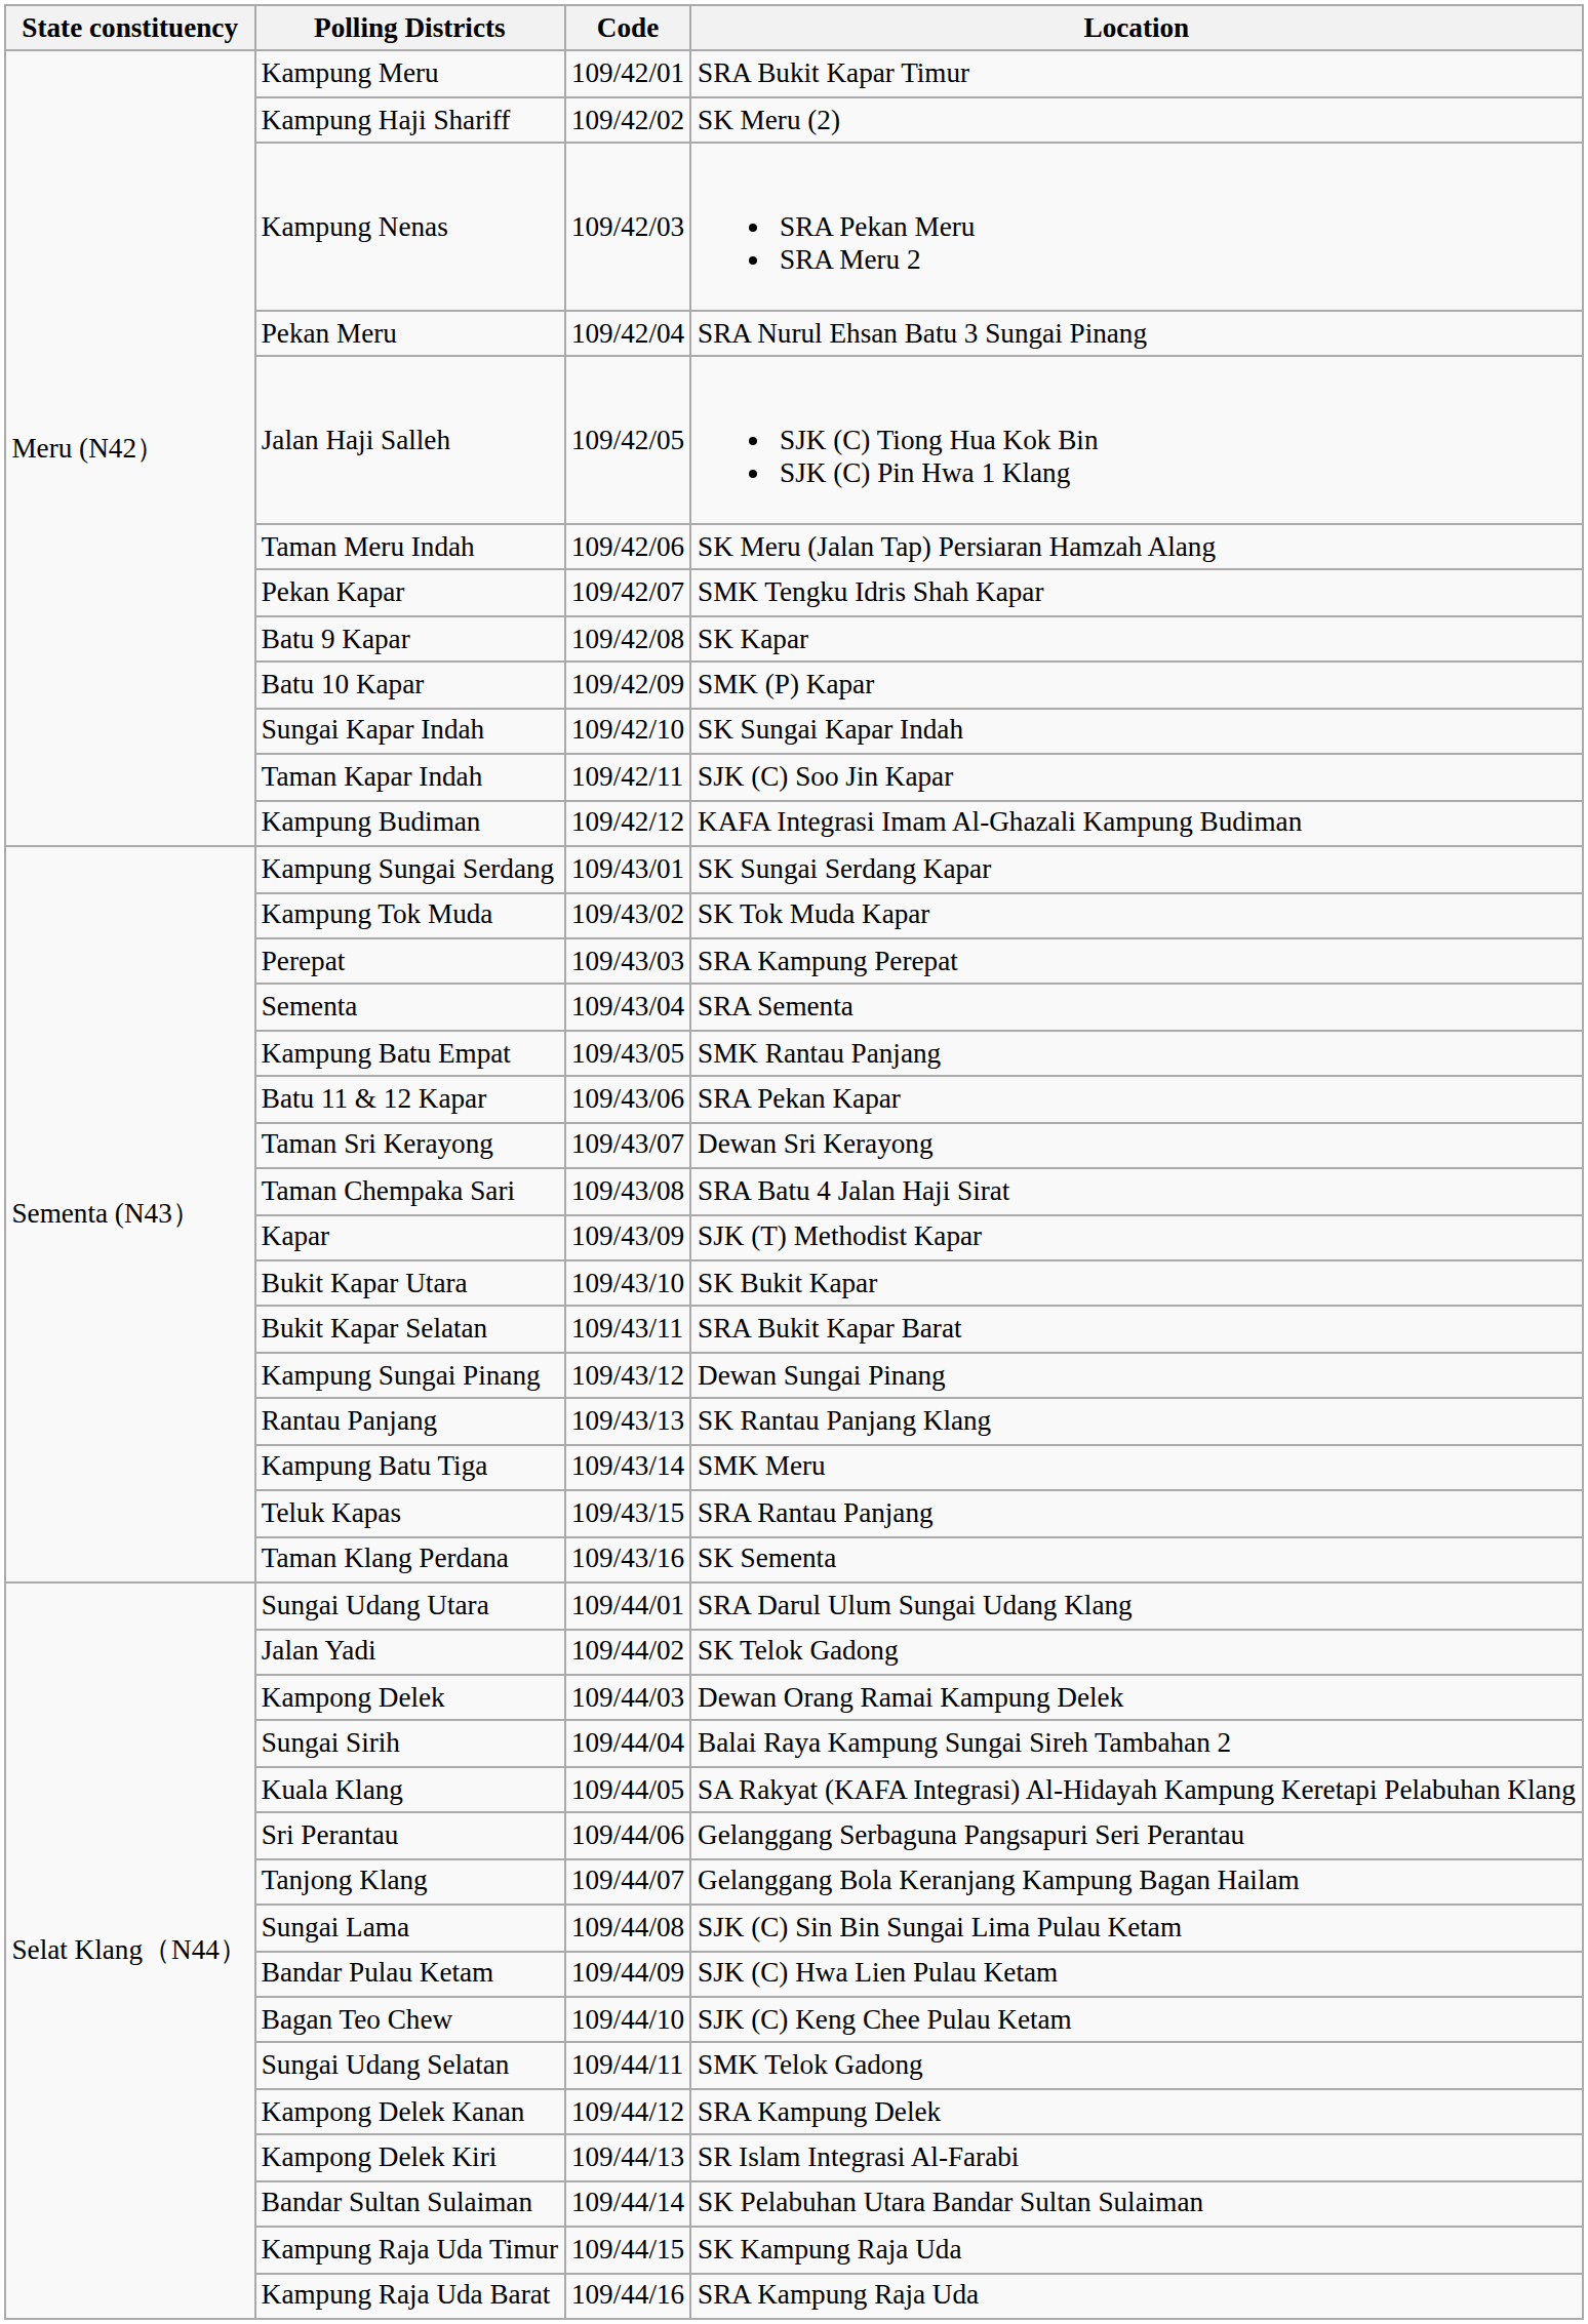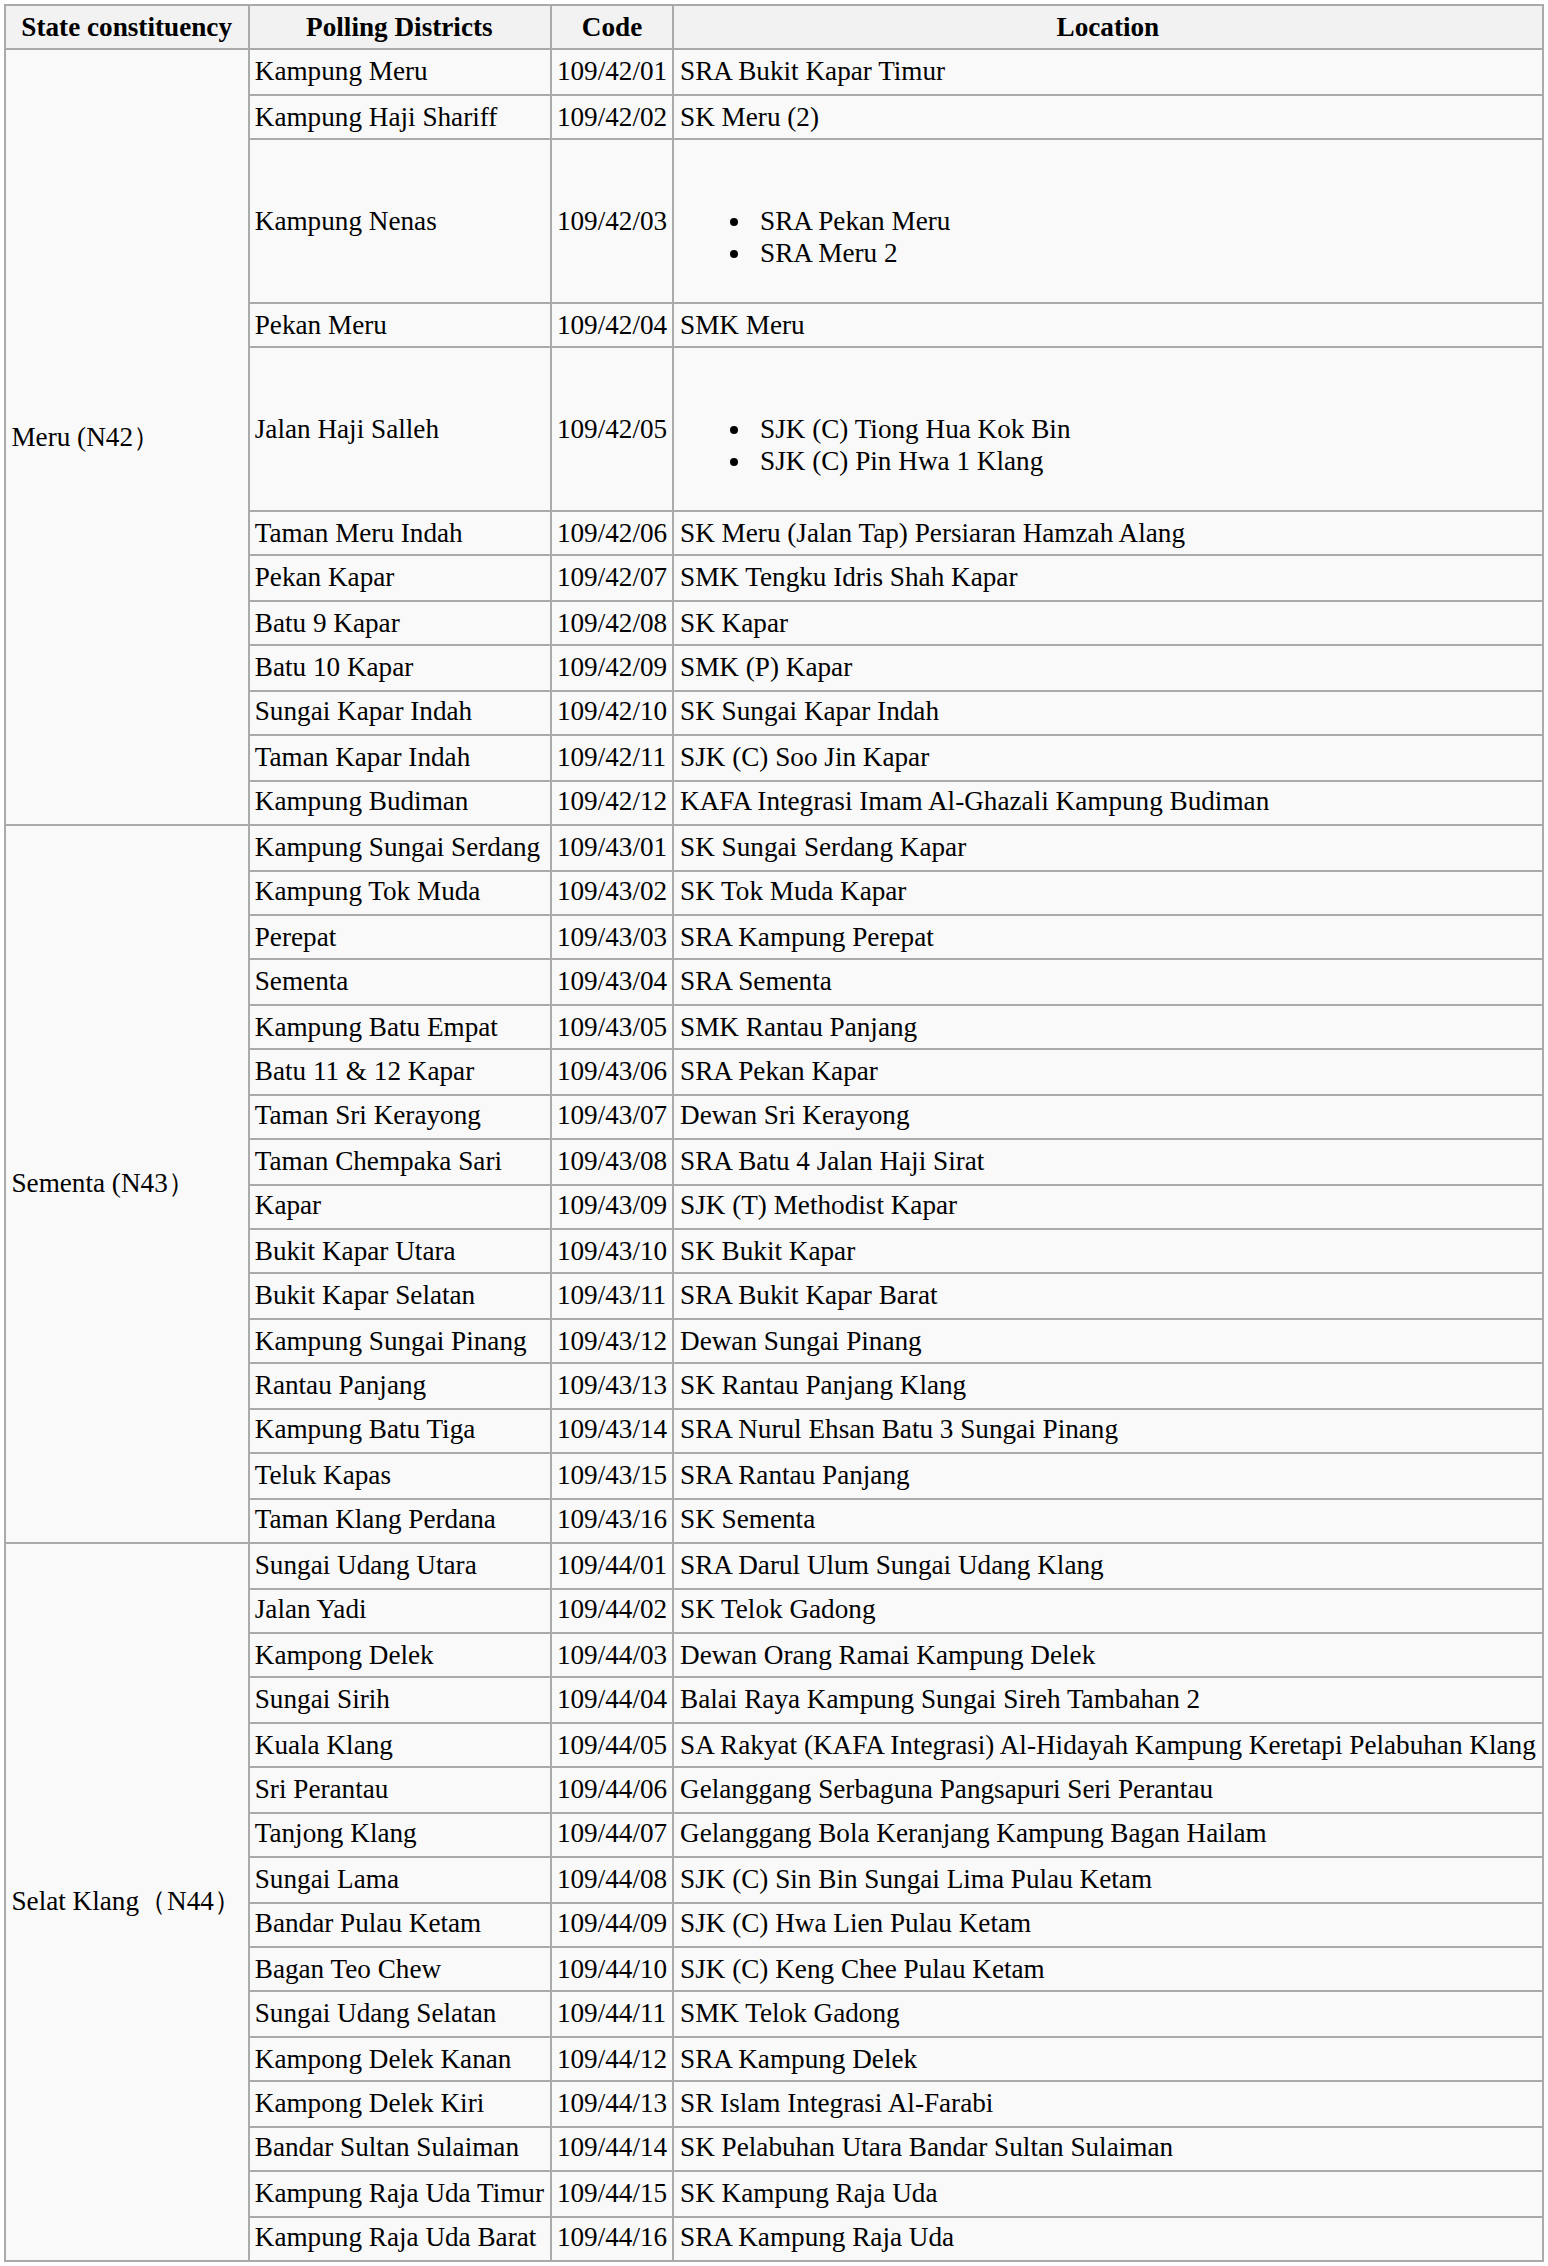 <table class="wikitable sortable mw-collapsible" style="white-space:nowrap;font-size:85%">
 <tr>
 <th>State constituency</th>
 <th>Polling Districts</th>
 <th>Code</th>
 <th>Location</th>
 </tr>
 <tr>
 <td rowspan="12">Meru (N42）</td>
 <td>Kampung Meru</td>
 <td>109/42/01</td>
 <td>SRA Bukit Kapar Timur</td>
 </tr>
 <tr>
 <td>Kampung Haji Shariff</td>
 <td>109/42/02</td>
 <td>SK Meru (2)</td>
 </tr>
 <tr>
 <td>Kampung Nenas</td>
 <td>109/42/03</td>
 <td><br><ul><li>SRA Pekan Meru</li><li>SRA Meru 2</li></ul></td>
 </tr>
 <tr>
 <td>Pekan Meru</td>
 <td>109/42/04</td>
-<td>SRA Nurul Ehsan Batu 3 Sungai Pinang</td>
+<td>SMK Meru</td>
 </tr>
 <tr>
 <td>Jalan Haji Salleh</td>
 <td>109/42/05</td>
 <td><br><ul><li>SJK (C) Tiong Hua Kok Bin</li><li>SJK (C) Pin Hwa 1 Klang</li></ul></td>
 </tr>
 <tr>
 <td>Taman Meru Indah</td>
 <td>109/42/06</td>
 <td>SK Meru (Jalan Tap) Persiaran Hamzah Alang</td>
 </tr>
 <tr>
 <td>Pekan Kapar</td>
 <td>109/42/07</td>
 <td>SMK Tengku Idris Shah Kapar</td>
 </tr>
 <tr>
 <td>Batu 9 Kapar</td>
 <td>109/42/08</td>
 <td>SK Kapar</td>
 </tr>
 <tr>
 <td>Batu 10 Kapar</td>
 <td>109/42/09</td>
 <td>SMK (P) Kapar</td>
 </tr>
 <tr>
 <td>Sungai Kapar Indah</td>
 <td>109/42/10</td>
 <td>SK Sungai Kapar Indah</td>
 </tr>
 <tr>
 <td>Taman Kapar Indah</td>
 <td>109/42/11</td>
 <td>SJK (C) Soo Jin Kapar</td>
 </tr>
 <tr>
 <td>Kampung Budiman</td>
 <td>109/42/12</td>
 <td>KAFA Integrasi Imam Al-Ghazali Kampung Budiman</td>
 </tr>
 <tr>
 <td rowspan="16">Sementa (N43）</td>
 <td>Kampung Sungai Serdang</td>
 <td>109/43/01</td>
 <td>SK Sungai Serdang Kapar</td>
 </tr>
 <tr>
 <td>Kampung Tok Muda</td>
 <td>109/43/02</td>
 <td>SK Tok Muda Kapar</td>
 </tr>
 <tr>
 <td>Perepat</td>
 <td>109/43/03</td>
 <td>SRA Kampung Perepat</td>
 </tr>
 <tr>
 <td>Sementa</td>
 <td>109/43/04</td>
 <td>SRA Sementa</td>
 </tr>
 <tr>
 <td>Kampung Batu Empat</td>
 <td>109/43/05</td>
 <td>SMK Rantau Panjang</td>
 </tr>
 <tr>
 <td>Batu 11 & 12 Kapar</td>
 <td>109/43/06</td>
 <td>SRA Pekan Kapar</td>
 </tr>
 <tr>
 <td>Taman Sri Kerayong</td>
 <td>109/43/07</td>
 <td>Dewan Sri Kerayong</td>
 </tr>
 <tr>
 <td>Taman Chempaka Sari</td>
 <td>109/43/08</td>
 <td>SRA Batu 4 Jalan Haji Sirat</td>
 </tr>
 <tr>
 <td>Kapar</td>
 <td>109/43/09</td>
 <td>SJK (T) Methodist Kapar</td>
 </tr>
 <tr>
 <td>Bukit Kapar Utara</td>
 <td>109/43/10</td>
 <td>SK Bukit Kapar</td>
 </tr>
 <tr>
 <td>Bukit Kapar Selatan</td>
 <td>109/43/11</td>
 <td>SRA Bukit Kapar Barat</td>
 </tr>
 <tr>
 <td>Kampung Sungai Pinang</td>
 <td>109/43/12</td>
 <td>Dewan Sungai Pinang</td>
 </tr>
 <tr>
 <td>Rantau Panjang</td>
 <td>109/43/13</td>
 <td>SK Rantau Panjang Klang</td>
 </tr>
 <tr>
 <td>Kampung Batu Tiga</td>
 <td>109/43/14</td>
-<td>SMK Meru</td>
+<td>SRA Nurul Ehsan Batu 3 Sungai Pinang</td>
 </tr>
 <tr>
 <td>Teluk Kapas</td>
 <td>109/43/15</td>
 <td>SRA Rantau Panjang</td>
 </tr>
 <tr>
 <td>Taman Klang Perdana</td>
 <td>109/43/16</td>
 <td>SK Sementa</td>
 </tr>
 <tr>
 <td rowspan="16">Selat Klang（N44）</td>
 <td>Sungai Udang Utara</td>
 <td>109/44/01</td>
 <td>SRA Darul Ulum Sungai Udang Klang</td>
 </tr>
 <tr>
 <td>Jalan Yadi</td>
 <td>109/44/02</td>
 <td>SK Telok Gadong</td>
 </tr>
 <tr>
 <td>Kampong Delek</td>
 <td>109/44/03</td>
 <td>Dewan Orang Ramai Kampung Delek</td>
 </tr>
 <tr>
 <td>Sungai Sirih</td>
 <td>109/44/04</td>
 <td>Balai Raya Kampung Sungai Sireh Tambahan 2</td>
 </tr>
 <tr>
 <td>Kuala Klang</td>
 <td>109/44/05</td>
 <td>SA Rakyat (KAFA Integrasi) Al-Hidayah Kampung Keretapi Pelabuhan Klang</td>
 </tr>
 <tr>
 <td>Sri Perantau</td>
 <td>109/44/06</td>
 <td>Gelanggang Serbaguna Pangsapuri Seri Perantau</td>
 </tr>
 <tr>
 <td>Tanjong Klang</td>
 <td>109/44/07</td>
 <td>Gelanggang Bola Keranjang Kampung Bagan Hailam</td>
 </tr>
 <tr>
 <td>Sungai Lama</td>
 <td>109/44/08</td>
 <td>SJK (C) Sin Bin Sungai Lima Pulau Ketam</td>
 </tr>
 <tr>
 <td>Bandar Pulau Ketam</td>
 <td>109/44/09</td>
 <td>SJK (C) Hwa Lien Pulau Ketam</td>
 </tr>
 <tr>
 <td>Bagan Teo Chew</td>
 <td>109/44/10</td>
 <td>SJK (C) Keng Chee Pulau Ketam</td>
 </tr>
 <tr>
 <td>Sungai Udang Selatan</td>
 <td>109/44/11</td>
 <td>SMK Telok Gadong</td>
 </tr>
 <tr>
 <td>Kampong Delek Kanan</td>
 <td>109/44/12</td>
 <td>SRA Kampung Delek</td>
 </tr>
 <tr>
 <td>Kampong Delek Kiri</td>
 <td>109/44/13</td>
 <td>SR Islam Integrasi Al-Farabi</td>
 </tr>
 <tr>
 <td>Bandar Sultan Sulaiman</td>
 <td>109/44/14</td>
 <td>SK Pelabuhan Utara Bandar Sultan Sulaiman</td>
 </tr>
 <tr>
 <td>Kampung Raja Uda Timur</td>
 <td>109/44/15</td>
 <td>SK Kampung Raja Uda</td>
 </tr>
 <tr>
 <td>Kampung Raja Uda Barat</td>
 <td>109/44/16</td>
 <td>SRA Kampung Raja Uda</td>
 </tr>
 </table>
